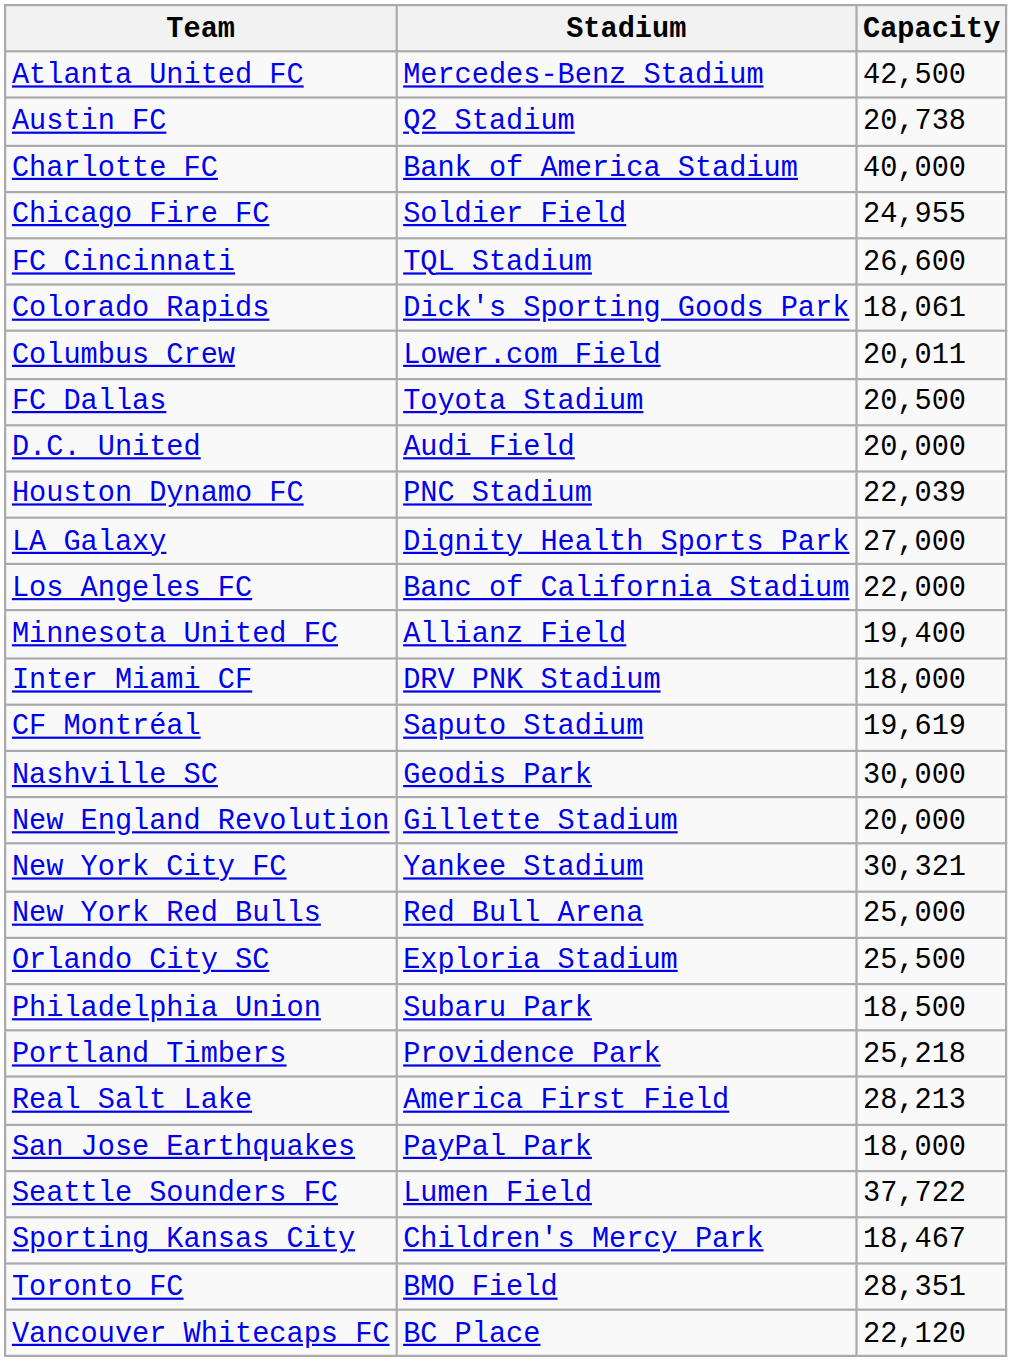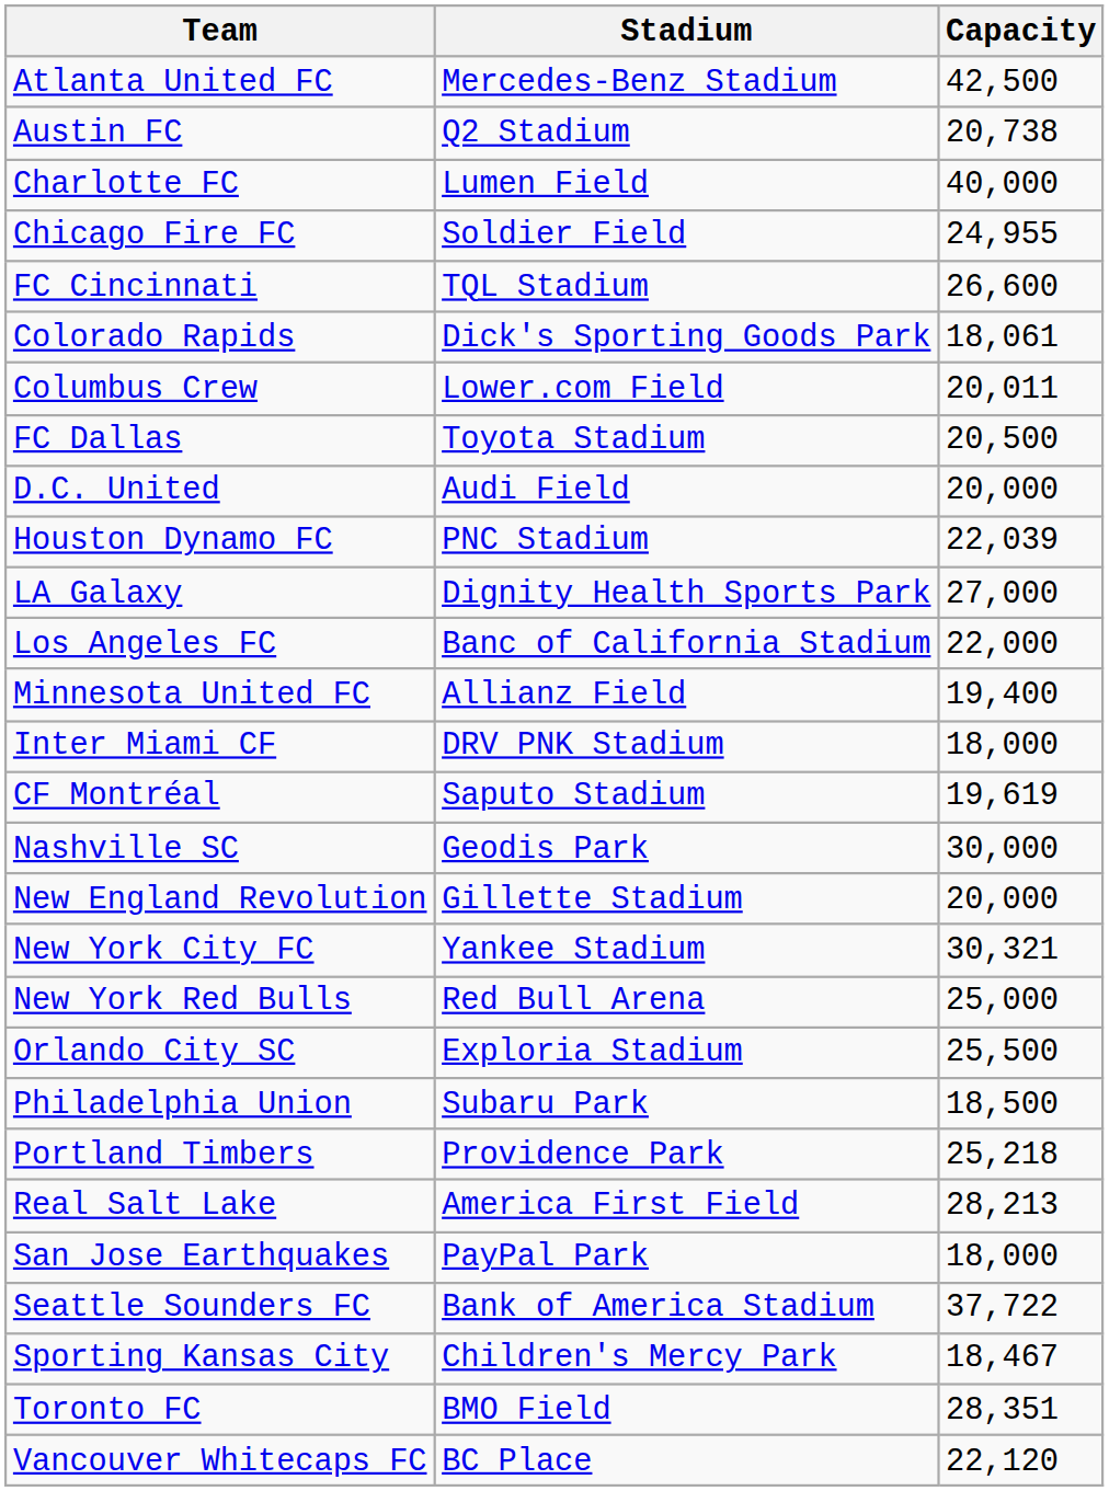 <table class="wikitable sortable" style="text-align:left">
 <tr>
 <th>Team</th>
 <th>Stadium</th>
 <th>Capacity</th>
 </tr>
 <tr>
 <td><a href='#'>Atlanta United FC</a></td>
 <td><a href='#'>Mercedes-Benz Stadium</a></td>
 <td>42,500</td>
 </tr>
 <tr>
 <td><a href='#'>Austin FC</a></td>
 <td><a href='#'>Q2 Stadium</a></td>
 <td>20,738</td>
 </tr>
 <tr>
 <td><a href='#'>Charlotte FC</a></td>
-<td><a href='#'>Bank of America Stadium</a></td>
+<td><a href='#'>Lumen Field</a></td>
 <td>40,000</td>
 </tr>
 <tr>
 <td><a href='#'>Chicago Fire FC</a></td>
 <td><a href='#'>Soldier Field</a></td>
 <td>24,955</td>
 </tr>
 <tr>
 <td><a href='#'>FC Cincinnati</a></td>
 <td><a href='#'>TQL Stadium</a></td>
 <td>26,600</td>
 </tr>
 <tr>
 <td><a href='#'>Colorado Rapids</a></td>
 <td><a href='#'>Dick's Sporting Goods Park</a></td>
 <td>18,061</td>
 </tr>
 <tr>
 <td><a href='#'>Columbus Crew</a></td>
 <td><a href='#'>Lower.com Field</a></td>
 <td>20,011</td>
 </tr>
 <tr>
 <td><a href='#'>FC Dallas</a></td>
 <td><a href='#'>Toyota Stadium</a></td>
 <td>20,500</td>
 </tr>
 <tr>
 <td><a href='#'>D.C. United</a></td>
 <td><a href='#'>Audi Field</a></td>
 <td>20,000</td>
 </tr>
 <tr>
 <td><a href='#'>Houston Dynamo FC</a></td>
 <td><a href='#'>PNC Stadium</a></td>
 <td>22,039</td>
 </tr>
 <tr>
 <td><a href='#'>LA Galaxy</a></td>
 <td><a href='#'>Dignity Health Sports Park</a></td>
 <td>27,000</td>
 </tr>
 <tr>
 <td><a href='#'>Los Angeles FC</a></td>
 <td><a href='#'>Banc of California Stadium</a></td>
 <td>22,000</td>
 </tr>
 <tr>
 <td><a href='#'>Minnesota United FC</a></td>
 <td><a href='#'>Allianz Field</a></td>
 <td>19,400</td>
 </tr>
 <tr>
 <td><a href='#'>Inter Miami CF</a></td>
 <td><a href='#'>DRV PNK Stadium</a></td>
 <td>18,000</td>
 </tr>
 <tr>
 <td><a href='#'>CF Montréal</a></td>
 <td><a href='#'>Saputo Stadium</a></td>
 <td>19,619</td>
 </tr>
 <tr>
 <td><a href='#'>Nashville SC</a></td>
 <td><a href='#'>Geodis Park</a></td>
 <td>30,000</td>
 </tr>
 <tr>
 <td><a href='#'>New England Revolution</a></td>
 <td><a href='#'>Gillette Stadium</a></td>
 <td>20,000</td>
 </tr>
 <tr>
 <td><a href='#'>New York City FC</a></td>
 <td><a href='#'>Yankee Stadium</a></td>
 <td>30,321</td>
 </tr>
 <tr>
 <td><a href='#'>New York Red Bulls</a></td>
 <td><a href='#'>Red Bull Arena</a></td>
 <td>25,000</td>
 </tr>
 <tr>
 <td><a href='#'>Orlando City SC</a></td>
 <td><a href='#'>Exploria Stadium</a></td>
 <td>25,500</td>
 </tr>
 <tr>
 <td><a href='#'>Philadelphia Union</a></td>
 <td><a href='#'>Subaru Park</a></td>
 <td>18,500</td>
 </tr>
 <tr>
 <td><a href='#'>Portland Timbers</a></td>
 <td><a href='#'>Providence Park</a></td>
 <td>25,218</td>
 </tr>
 <tr>
 <td><a href='#'>Real Salt Lake</a></td>
 <td><a href='#'>America First Field</a></td>
 <td>28,213</td>
 </tr>
 <tr>
 <td><a href='#'>San Jose Earthquakes</a></td>
 <td><a href='#'>PayPal Park</a></td>
 <td>18,000</td>
 </tr>
 <tr>
 <td><a href='#'>Seattle Sounders FC</a></td>
-<td><a href='#'>Lumen Field</a></td>
+<td><a href='#'>Bank of America Stadium</a></td>
 <td>37,722</td>
 </tr>
 <tr>
 <td><a href='#'>Sporting Kansas City</a></td>
 <td><a href='#'>Children's Mercy Park</a></td>
 <td>18,467</td>
 </tr>
 <tr>
 <td><a href='#'>Toronto FC</a></td>
 <td><a href='#'>BMO Field</a></td>
 <td>28,351</td>
 </tr>
 <tr>
 <td><a href='#'>Vancouver Whitecaps FC</a></td>
 <td><a href='#'>BC Place</a></td>
 <td>22,120</td>
 </tr>
 </table>
